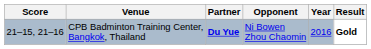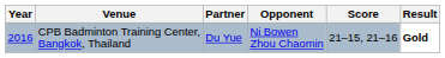 <table class="sortable wikitable" style="font-size: 90%;">
 <tr>
-<th>Score</th>
+<th>Year</th>
 <th>Venue</th>
 <th>Partner</th>
 <th>Opponent</th>
-<th>Year</th>
+<th>Score</th>
 <th>Result</th>
 </tr>
 <tr style="background:#AABBCC">
+<td align="center"><a href='#'>2016</a></td>
+<td align="left">CPB Badminton Training Center,<br><a href='#'>Bangkok</a>, Thailand</td>
+<td align="left"> <a href='#'>Du Yue</a></td>
+<td align="left"> <a href='#'>Ni Bowen</a><br> <a href='#'>Zhou Chaomin</a></td>
 <td align="left">21–15, 21–16</td>
-<td align="left">CPB Badminton Training Center,<br><a href='#'>Bangkok</a>, Thailand</td>
-<td align="left"><strong> <a href='#'>Du Yue</a></strong></td>
-<td align="left"> <a href='#'>Ni Bowen</a><br> <a href='#'>Zhou Chaomin</a></td>
-<td align="center"><a href='#'>2016</a></td>
 <td style="text-align:left; background:white"> <strong>Gold</strong></td>
 </tr>
 </table>
